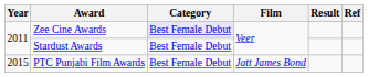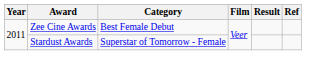 <table class="wikitable sortable">
 <tr>
 <th>Year</th>
 <th>Award</th>
 <th>Category</th>
 <th>Film</th>
 <th>Result</th>
 <th>Ref</th>
 </tr>
 <tr>
 <td rowspan="2">2011</td>
 <td><a href='#'>Zee Cine Awards</a></td>
-<td style="background: lavender;"><a href='#'>Best Female Debut</a></td>
+<td><a href='#'>Best Female Debut</a></td>
 <td rowspan="2"><em><a href='#'>Veer</a></em></td>
 <td></td>
 <td></td>
 </tr>
 <tr>
 <td><a href='#'>Stardust Awards</a></td>
-<td><a href='#'>Best Female Debut</a></td>
-<td></td>
-<td></td>
-</tr>
-<tr>
-<td>2015</td>
-<td><a href='#'>PTC Punjabi Film Awards</a></td>
-<td><a href='#'>Best Female Debut</a></td>
-<td><em><a href='#'>Jatt James Bond</a></em></td>
+<td><a href='#'>Superstar of Tomorrow - Female</a></td>
 <td></td>
 <td></td>
 </tr>
 </table>
